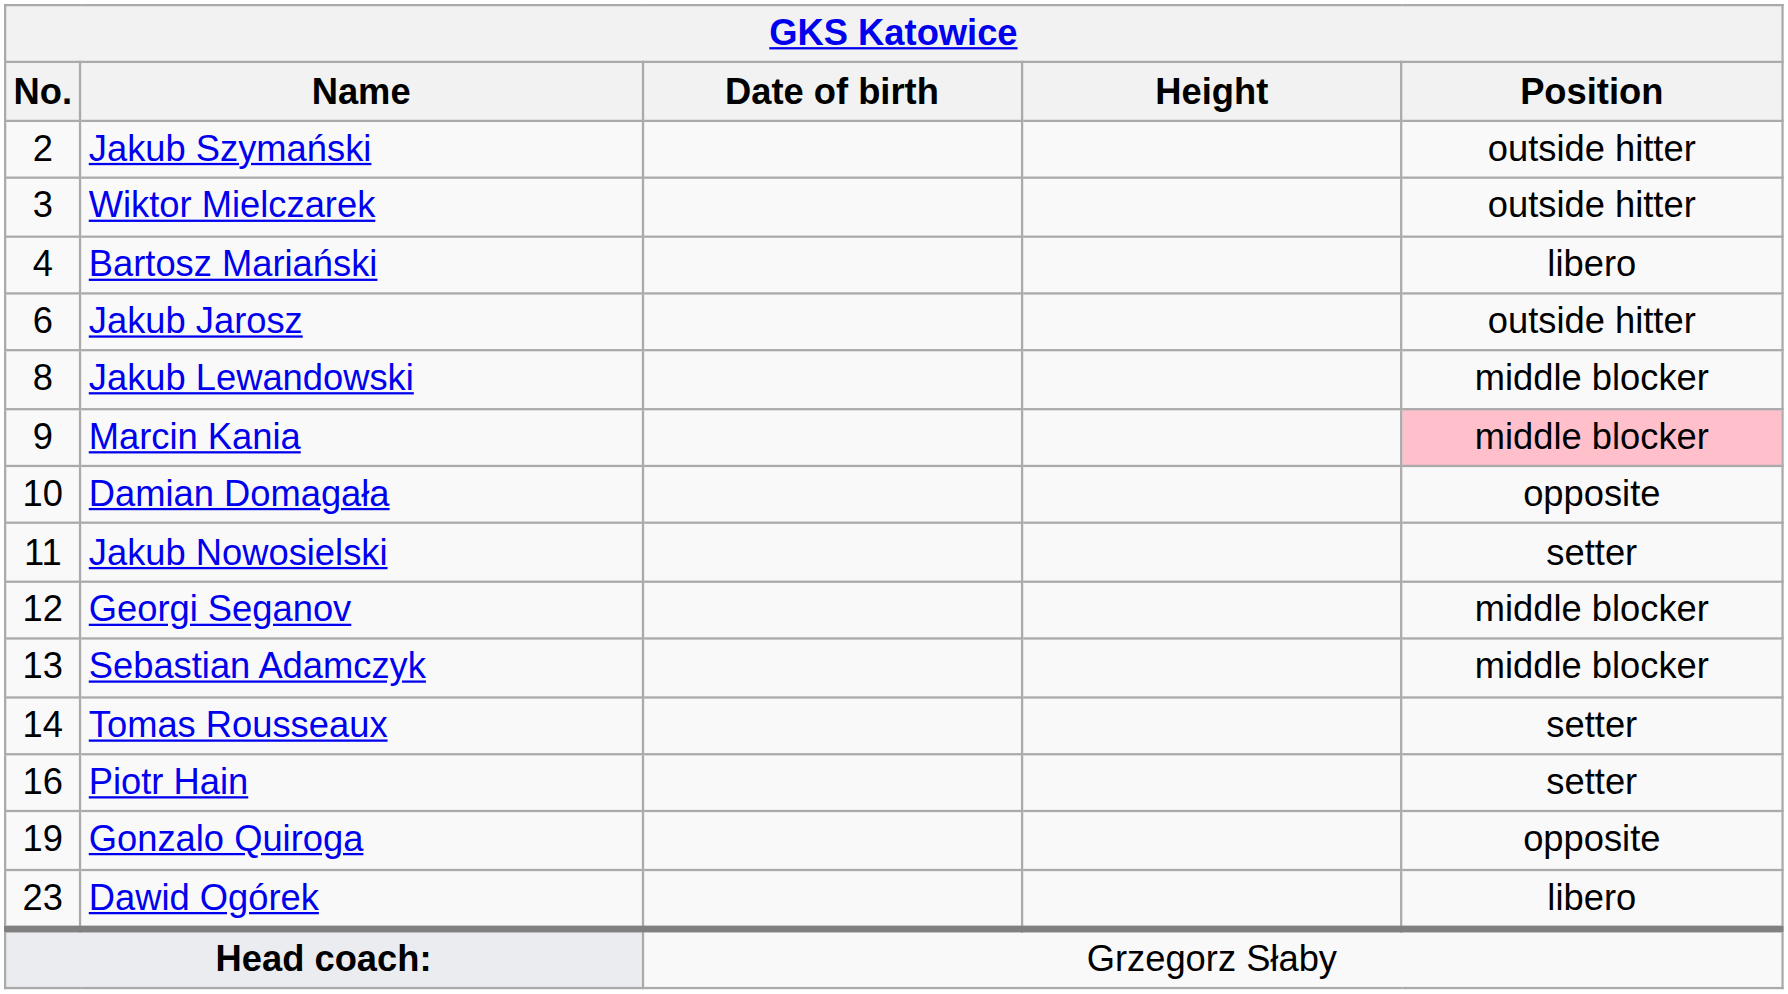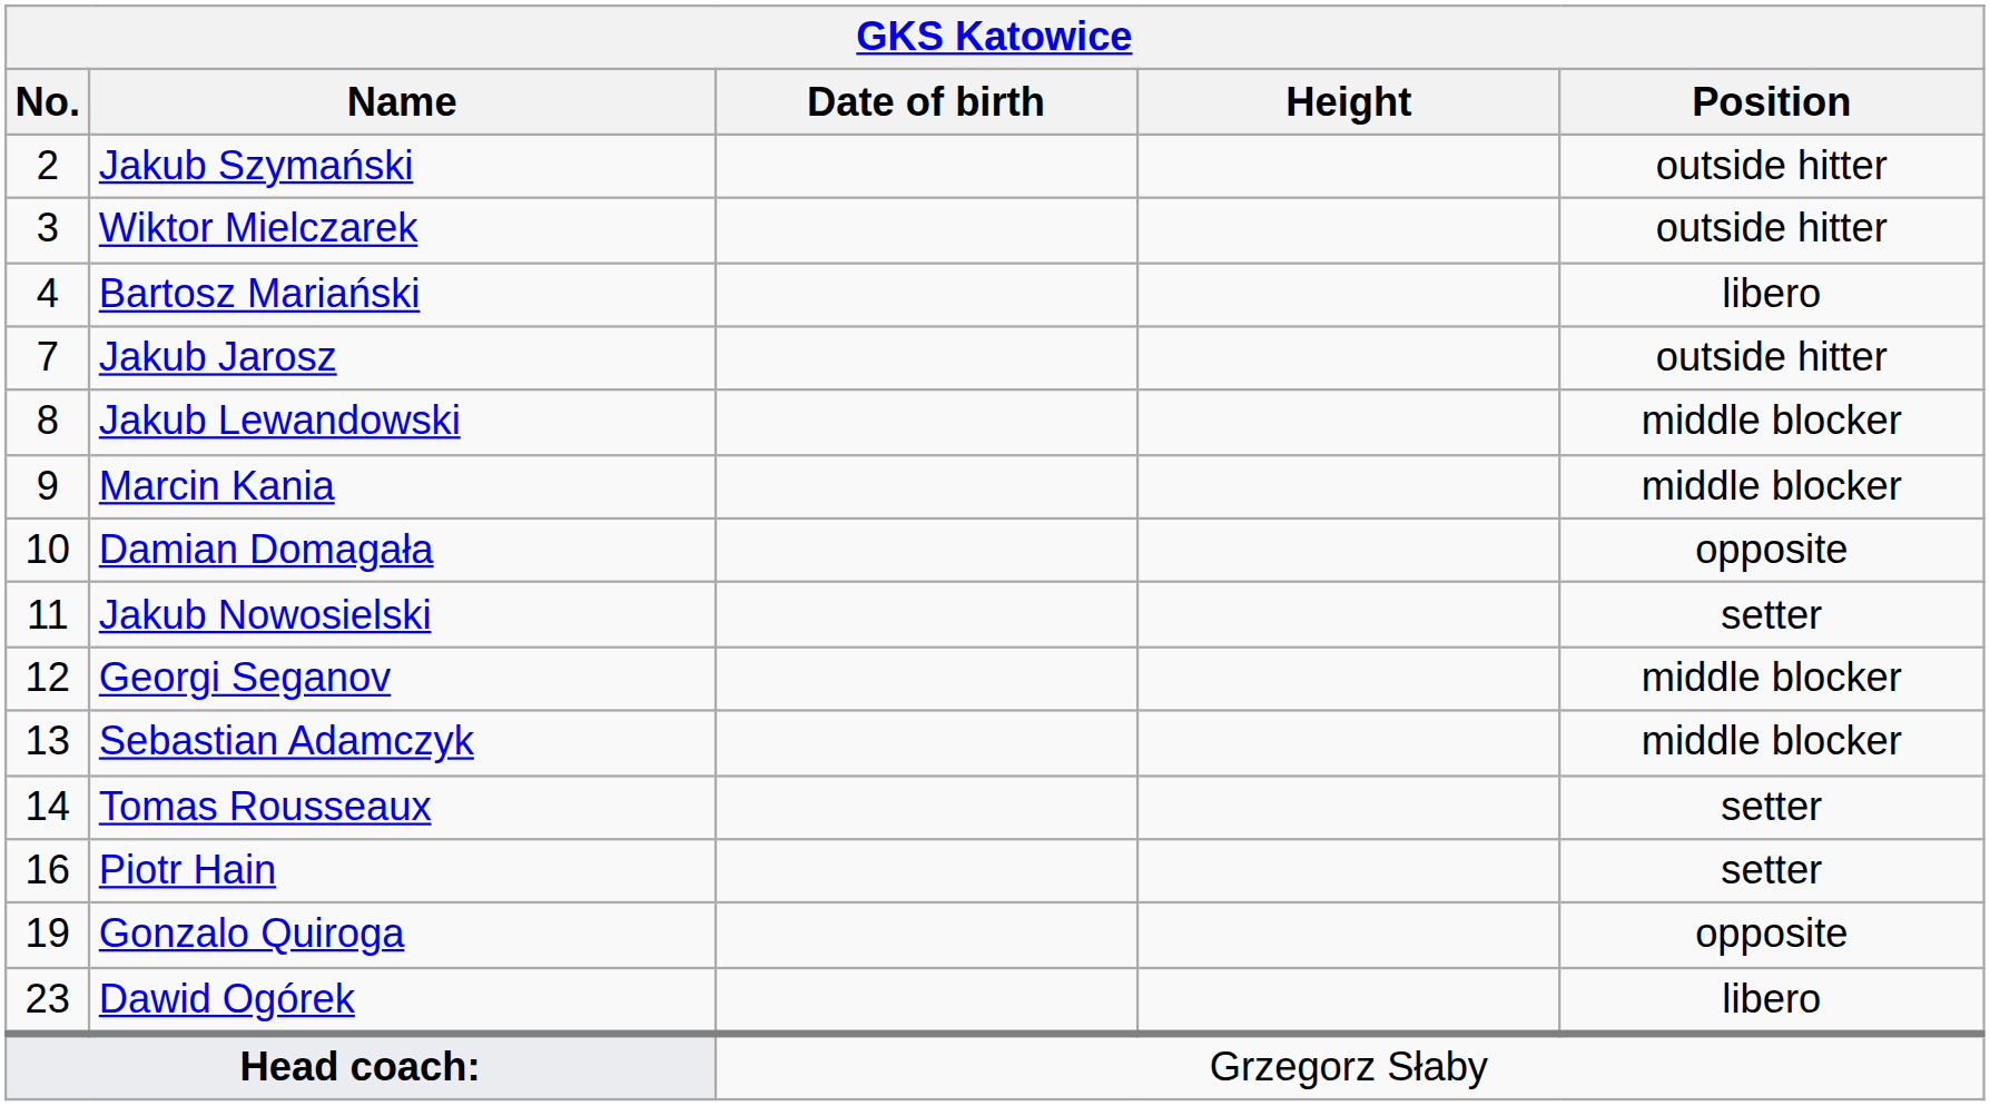 <table class="wikitable collapsible collapsed" style="font-size:100%; text-align:center">
 <tr>
 <th colspan=5 style="width:30em"><a href='#'>GKS Katowice</a></th>
 </tr>
 <tr>
 <th>No.</th>
 <th style="width:15em">Name</th>
 <th style="width:10em">Date of birth</th>
 <th style="width:10em">Height</th>
 <th style="width:10em">Position</th>
 </tr>
 <tr>
 <td>2</td>
 <td align=left> <a href='#'>Jakub Szymański</a></td>
 <td align=right></td>
 <td></td>
 <td>outside hitter</td>
 </tr>
 <tr>
 <td>3</td>
 <td align=left> <a href='#'>Wiktor Mielczarek</a></td>
 <td align=right></td>
 <td></td>
 <td>outside hitter</td>
 </tr>
 <tr>
 <td>4</td>
 <td align=left> <a href='#'>Bartosz Mariański</a></td>
 <td align=right></td>
 <td></td>
 <td>libero</td>
 </tr>
 <tr>
-<td>6</td>
+<td>7</td>
 <td align=left> <a href='#'>Jakub Jarosz</a></td>
 <td align=right></td>
 <td></td>
 <td>outside hitter</td>
 </tr>
 <tr>
 <td>8</td>
 <td align=left> <a href='#'>Jakub Lewandowski</a></td>
 <td align=right></td>
 <td></td>
 <td>middle blocker</td>
 </tr>
 <tr>
 <td>9</td>
 <td align=left> <a href='#'>Marcin Kania</a></td>
 <td align=right></td>
 <td></td>
-<td style="background: pink;">middle blocker</td>
+<td>middle blocker</td>
 </tr>
 <tr>
 <td>10</td>
 <td align=left> <a href='#'>Damian Domagała</a></td>
 <td align=right></td>
 <td></td>
 <td>opposite</td>
 </tr>
 <tr>
 <td>11</td>
 <td align=left> <a href='#'>Jakub Nowosielski</a></td>
 <td align=right></td>
 <td></td>
 <td>setter</td>
 </tr>
 <tr>
 <td>12</td>
 <td align=left> <a href='#'>Georgi Seganov</a></td>
 <td align=right></td>
 <td></td>
 <td>middle blocker</td>
 </tr>
 <tr>
 <td>13</td>
 <td align=left> <a href='#'>Sebastian Adamczyk</a></td>
 <td align=right></td>
 <td></td>
 <td>middle blocker</td>
 </tr>
 <tr>
 <td>14</td>
 <td align=left> <a href='#'>Tomas Rousseaux</a></td>
 <td align=right></td>
 <td></td>
 <td>setter</td>
 </tr>
 <tr>
 <td>16</td>
 <td align=left> <a href='#'>Piotr Hain</a></td>
 <td align=right></td>
 <td></td>
 <td>setter</td>
 </tr>
 <tr>
 <td>19</td>
 <td align=left> <a href='#'>Gonzalo Quiroga</a></td>
 <td align=right></td>
 <td></td>
 <td>opposite</td>
 </tr>
 <tr>
 <td>23</td>
 <td align=left> <a href='#'>Dawid Ogórek</a></td>
 <td align=right></td>
 <td></td>
 <td>libero</td>
 </tr>
 <tr style="border-top: 3px solid grey">
 <td colspan=2 style="background:#EAECF0"><strong>Head coach:</strong></td>
 <td colspan=3> Grzegorz Słaby</td>
 </tr>
 </table>
